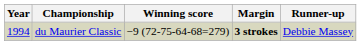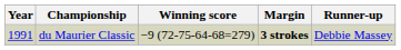 <table class="wikitable">
 <tr>
 <th>Year</th>
 <th>Championship</th>
 <th>Winning score</th>
 <th>Margin</th>
 <th>Runner-up</th>
 </tr>
 <tr style="background:#D8D8BF;">
-<td><a href='#'>1994</a></td>
+<td><a href='#'>1991</a></td>
 <td><a href='#'>du Maurier Classic</a></td>
 <td>−9 (72-75-64-68=279)</td>
 <td><strong>3 strokes</strong></td>
 <td> <a href='#'>Debbie Massey</a></td>
 </tr>
 </table>
